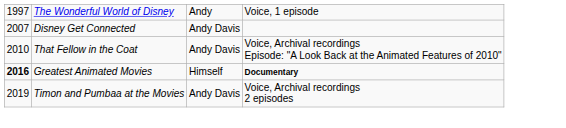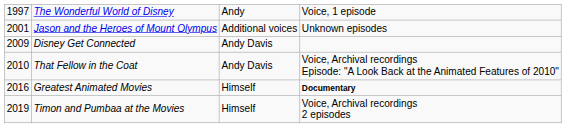 <table class="wikitable">
 <tr>
 <td>1997</td>
 <td><em><a href='#'>The Wonderful World of Disney</a></em></td>
 <td>Andy</td>
 <td>Voice, 1 episode</td>
 </tr>
 <tr>
-<td>2007</td>
+<td>2001</td>
+<td><em><a href='#'>Jason and the Heroes of Mount Olympus</a></em></td>
+<td>Additional voices</td>
+<td>Unknown episodes</td>
+</tr>
+<tr>
+<td>2009</td>
 <td><em>Disney Get Connected</em></td>
 <td>Andy Davis</td>
 <td></td>
 </tr>
 <tr>
 <td>2010</td>
 <td><em>That Fellow in the Coat</em></td>
 <td>Andy Davis</td>
 <td>Voice, Archival recordings<br>Episode: "A Look Back at the Animated Features of 2010"</td>
 </tr>
 <tr>
-<td><strong>2016</strong></td>
+<td>2016</td>
 <td><em>Greatest Animated Movies</em></td>
 <td>Himself</td>
 <td><strong><small>Documentary</small></strong></td>
 </tr>
 <tr>
 <td>2019</td>
 <td><em>Timon and Pumbaa at the Movies</em></td>
-<td>Andy Davis</td>
+<td>Himself</td>
 <td>Voice, Archival recordings<br>2 episodes</td>
 </tr>
 </table>
